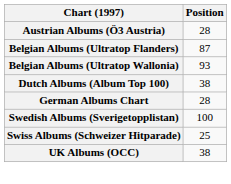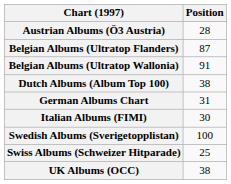 <table class="wikitable sortable plainrowheaders">
 <tr>
 <th scope="col">Chart (1997)</th>
 <th scope="col">Position</th>
 </tr>
 <tr>
 <th scope="row">Austrian Albums (Ö3 Austria)</th>
 <td align=center>28</td>
 </tr>
 <tr>
 <th scope="row">Belgian Albums (Ultratop Flanders)</th>
 <td align=center>87</td>
 </tr>
 <tr>
 <th scope="row">Belgian Albums (Ultratop Wallonia)</th>
-<td align=center>93</td>
+<td align=center>91</td>
 </tr>
 <tr>
 <th scope="row">Dutch Albums (Album Top 100)</th>
 <td align=center>38</td>
 </tr>
 <tr>
 <th scope="row">German Albums Chart</th>
-<td align="center">28</td>
+<td align="center">31</td>
+</tr>
+<tr>
+<th scope="row">Italian Albums (FIMI)</th>
+<td align=center>30</td>
 </tr>
 <tr>
 <th scope="row">Swedish Albums (Sverigetopplistan)</th>
 <td align=center>100</td>
 </tr>
 <tr>
 <th scope="row">Swiss Albums (Schweizer Hitparade)</th>
 <td align=center>25</td>
 </tr>
 <tr>
 <th scope="row">UK Albums (OCC)</th>
 <td align=center>38</td>
 </tr>
 </table>
